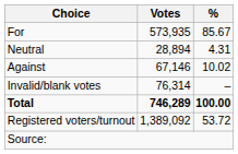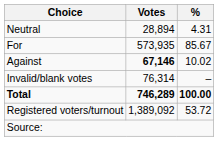 <table class=wikitable style=text-align:right>
 <tr>
 <th>Choice</th>
 <th>Votes</th>
 <th>%</th>
 </tr>
 <tr>
+<td align=left>Neutral</td>
+<td>28,894</td>
+<td>4.31</td>
+</tr>
+<tr>
 <td align=left>For</td>
 <td>573,935</td>
 <td>85.67</td>
 </tr>
 <tr>
-<td align=left>Neutral</td>
-<td>28,894</td>
-<td>4.31</td>
-</tr>
-<tr>
 <td align=left>Against</td>
-<td>67,146</td>
+<td><strong>67,146</strong></td>
 <td>10.02</td>
 </tr>
 <tr>
 <td align=left>Invalid/blank votes</td>
 <td>76,314</td>
 <td>–</td>
 </tr>
 <tr>
 <td align=left><strong>Total</strong></td>
 <td><strong>746,289</strong></td>
 <td><strong>100.00</strong></td>
 </tr>
 <tr>
 <td align=left>Registered voters/turnout</td>
 <td>1,389,092</td>
 <td>53.72</td>
 </tr>
 <tr>
 <td align=left colspan=3>Source: </td>
 </tr>
 </table>
